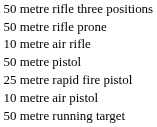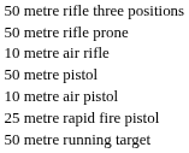 <table>
 <tr>
 <td>50 metre rifle three positions<br></td>
 <td></td>
 <td></td>
 <td></td>
 </tr>
 <tr>
 <td>50 metre rifle prone<br></td>
 <td></td>
 <td></td>
 <td></td>
 </tr>
 <tr>
 <td>10 metre air rifle<br></td>
 <td></td>
 <td></td>
 <td></td>
 </tr>
 <tr>
 <td>50 metre pistol<br></td>
 <td></td>
 <td></td>
 <td></td>
 </tr>
 <tr>
-<td>25 metre rapid fire pistol<br></td>
+<td>10 metre air pistol<br></td>
 <td></td>
 <td></td>
 <td></td>
 </tr>
 <tr>
-<td>10 metre air pistol<br></td>
+<td>25 metre rapid fire pistol<br></td>
 <td></td>
 <td></td>
 <td></td>
 </tr>
 <tr>
 <td>50 metre running target<br></td>
 <td></td>
 <td></td>
 <td></td>
 </tr>
 </table>
